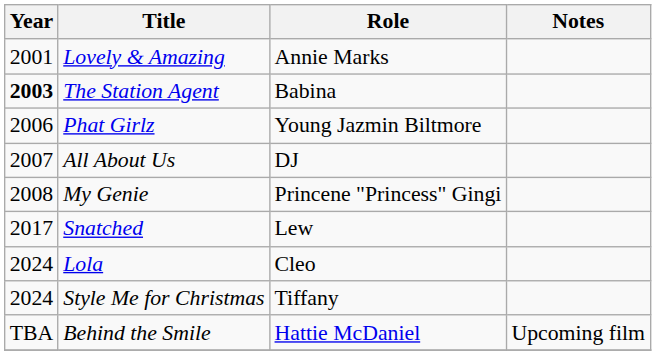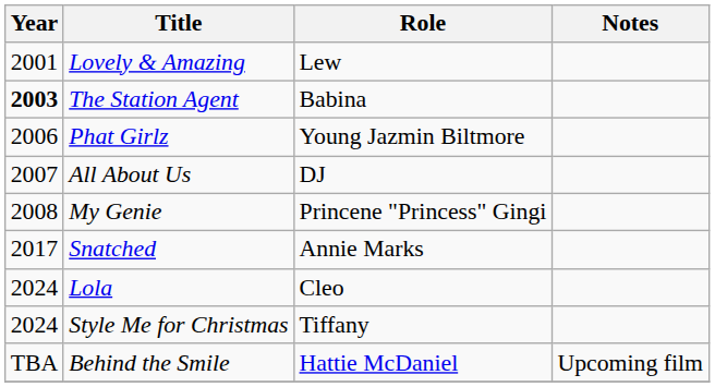 <table class="wikitable sortable">
 <tr>
 <th>Year</th>
 <th>Title</th>
 <th>Role</th>
 <th class="unsortable">Notes</th>
 </tr>
 <tr>
 <td>2001</td>
 <td><em><a href='#'>Lovely & Amazing</a></em></td>
-<td>Annie Marks</td>
+<td>Lew</td>
 <td></td>
 </tr>
 <tr>
 <td><strong>2003</strong></td>
 <td><em><a href='#'>The Station Agent</a></em></td>
 <td>Babina</td>
 <td></td>
 </tr>
 <tr>
 <td>2006</td>
 <td><em><a href='#'>Phat Girlz</a></em></td>
 <td>Young Jazmin Biltmore</td>
 <td></td>
 </tr>
 <tr>
 <td>2007</td>
 <td><em>All About Us</em></td>
 <td>DJ</td>
 <td></td>
 </tr>
 <tr>
 <td>2008</td>
 <td><em>My Genie</em></td>
 <td>Princene "Princess" Gingi</td>
 <td></td>
 </tr>
 <tr>
 <td>2017</td>
 <td><em><a href='#'>Snatched</a></em></td>
-<td>Lew</td>
+<td>Annie Marks</td>
 <td></td>
 </tr>
 <tr>
 <td>2024</td>
 <td><em><a href='#'>Lola</a></em></td>
 <td>Cleo</td>
 <td></td>
 </tr>
 <tr>
 <td>2024</td>
 <td><em>Style Me for Christmas</em></td>
 <td>Tiffany</td>
 <td></td>
 </tr>
 <tr>
 <td>TBA</td>
 <td><em>Behind the Smile</em></td>
 <td><a href='#'>Hattie McDaniel</a></td>
 <td>Upcoming film</td>
 </tr>
 <tr>
 </tr>
 </table>
